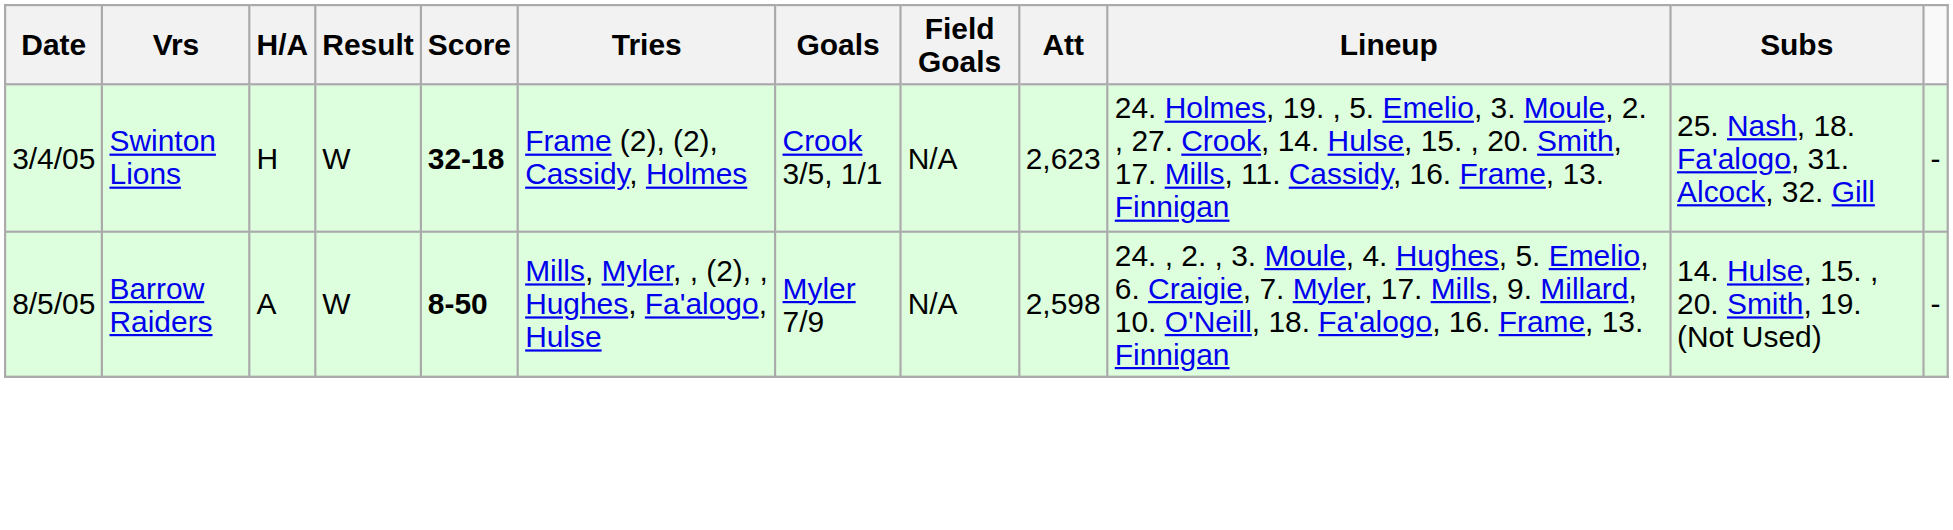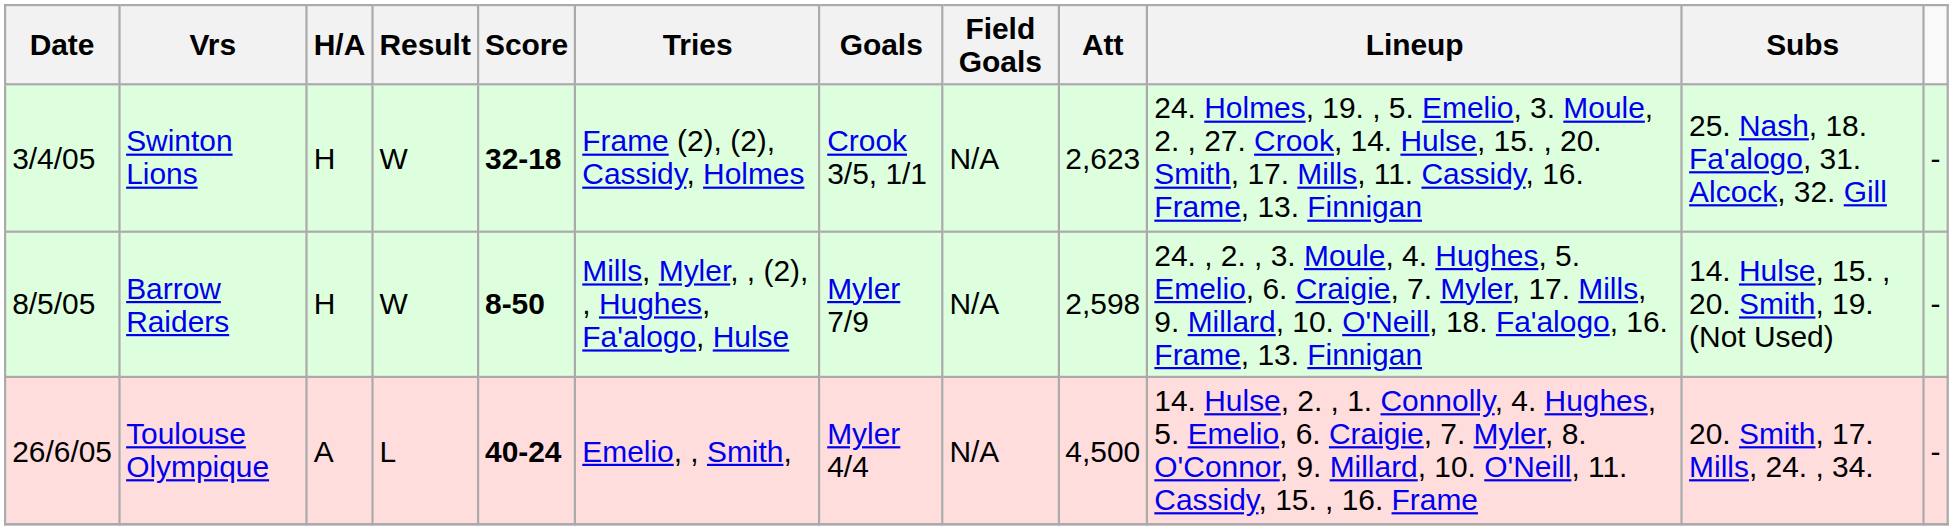 <table class="wikitable" style="font-size:85%;" width="100%">
 <tr>
 <th>Date</th>
 <th>Vrs</th>
 <th>H/A</th>
 <th>Result</th>
 <th>Score</th>
 <th>Tries</th>
 <th>Goals</th>
 <th>Field Goals</th>
 <th>Att</th>
 <th>Lineup</th>
 <th>Subs</th>
 </tr>
 <tr style="background:#ddffdd;" width=20 | >
 <td>3/4/05</td>
 <td><a href='#'>Swinton Lions</a></td>
 <td>H</td>
 <td>W</td>
 <td><strong>32-18</strong></td>
 <td><a href='#'>Frame</a> (2),  (2), <a href='#'>Cassidy</a>, <a href='#'>Holmes</a></td>
 <td><a href='#'>Crook</a> 3/5,  1/1</td>
 <td>N/A</td>
 <td>2,623</td>
 <td>24. <a href='#'>Holmes</a>, 19. , 5. <a href='#'>Emelio</a>, 3. <a href='#'>Moule</a>, 2. , 27. <a href='#'>Crook</a>, 14. <a href='#'>Hulse</a>, 15. , 20. <a href='#'>Smith</a>, 17. <a href='#'>Mills</a>, 11. <a href='#'>Cassidy</a>, 16. <a href='#'>Frame</a>, 13. <a href='#'>Finnigan</a></td>
 <td>25. <a href='#'>Nash</a>, 18. <a href='#'>Fa'alogo</a>, 31. <a href='#'>Alcock</a>, 32. <a href='#'>Gill</a></td>
 <td>-</td>
 </tr>
 <tr style="background:#ddffdd;" width=20 | >
 <td>8/5/05</td>
 <td><a href='#'>Barrow Raiders</a></td>
-<td>A</td>
+<td>H</td>
 <td>W</td>
 <td><strong>8-50</strong></td>
 <td><a href='#'>Mills</a>, <a href='#'>Myler</a>, ,  (2), , <a href='#'>Hughes</a>, <a href='#'>Fa'alogo</a>, <a href='#'>Hulse</a></td>
 <td><a href='#'>Myler</a> 7/9</td>
 <td>N/A</td>
 <td>2,598</td>
 <td>24. , 2. , 3. <a href='#'>Moule</a>, 4. <a href='#'>Hughes</a>, 5. <a href='#'>Emelio</a>, 6. <a href='#'>Craigie</a>, 7. <a href='#'>Myler</a>, 17. <a href='#'>Mills</a>,  9. <a href='#'>Millard</a>, 10. <a href='#'>O'Neill</a>, 18. <a href='#'>Fa'alogo</a>, 16. <a href='#'>Frame</a>, 13. <a href='#'>Finnigan</a></td>
 <td>14. <a href='#'>Hulse</a>, 15. , 20. <a href='#'>Smith</a>, 19.  (Not Used)</td>
 <td>-</td>
 </tr>
+<tr style="background:#ffdddd;" width=20 | >
+<td>26/6/05</td>
+<td><a href='#'>Toulouse Olympique</a></td>
+<td>A</td>
+<td>L</td>
+<td><strong>40-24</strong></td>
+<td><a href='#'>Emelio</a>, , <a href='#'>Smith</a>, </td>
+<td><a href='#'>Myler</a> 4/4</td>
+<td>N/A</td>
+<td>4,500</td>
+<td>14. <a href='#'>Hulse</a>, 2. , 1. <a href='#'>Connolly</a>, 4. <a href='#'>Hughes</a>, 5. <a href='#'>Emelio</a>, 6. <a href='#'>Craigie</a>, 7. <a href='#'>Myler</a>, 8. <a href='#'>O'Connor</a>, 9. <a href='#'>Millard</a>, 10. <a href='#'>O'Neill</a>, 11. <a href='#'>Cassidy</a>, 15. , 16. <a href='#'>Frame</a></td>
+<td>20. <a href='#'>Smith</a>, 17. <a href='#'>Mills</a>, 24. , 34. </td>
+<td>-</td>
+</tr>
 <tr>
 </tr>
 </table>
